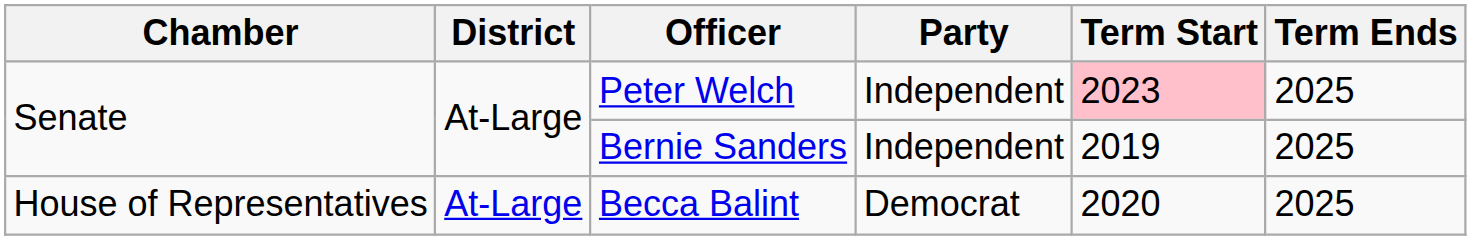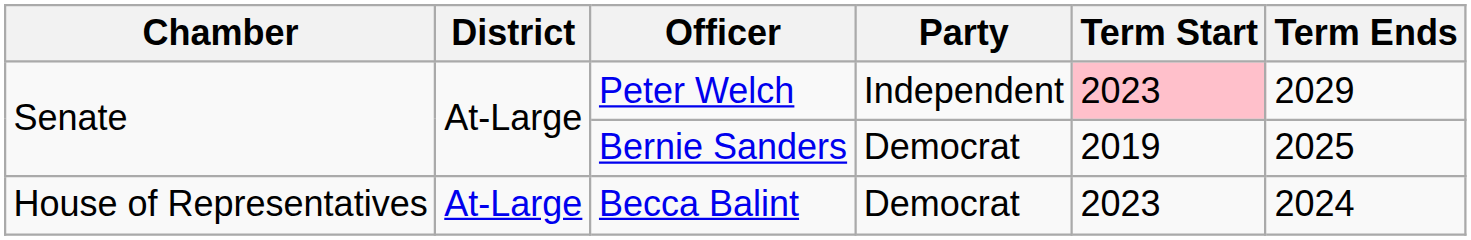 <table class="wikitable">
 <tr>
 <th>Chamber</th>
 <th>District</th>
 <th>Officer</th>
 <th>Party</th>
 <th>Term Start</th>
 <th>Term Ends</th>
 </tr>
 <tr>
 <td rowspan="2">Senate</td>
 <td rowspan="2">At-Large</td>
 <td><a href='#'>Peter Welch</a></td>
 <td>Independent</td>
 <td style="background: pink;">2023</td>
-<td>2025</td>
+<td>2029</td>
 </tr>
 <tr>
 <td><a href='#'>Bernie Sanders</a></td>
-<td>Independent</td>
+<td>Democrat</td>
 <td>2019</td>
 <td>2025</td>
 </tr>
 <tr>
 <td>House of Representatives</td>
 <td><a href='#'>At-Large</a></td>
 <td><a href='#'>Becca Balint</a></td>
 <td>Democrat</td>
-<td>2020</td>
-<td>2025</td>
+<td>2023</td>
+<td>2024</td>
 </tr>
 </table>
